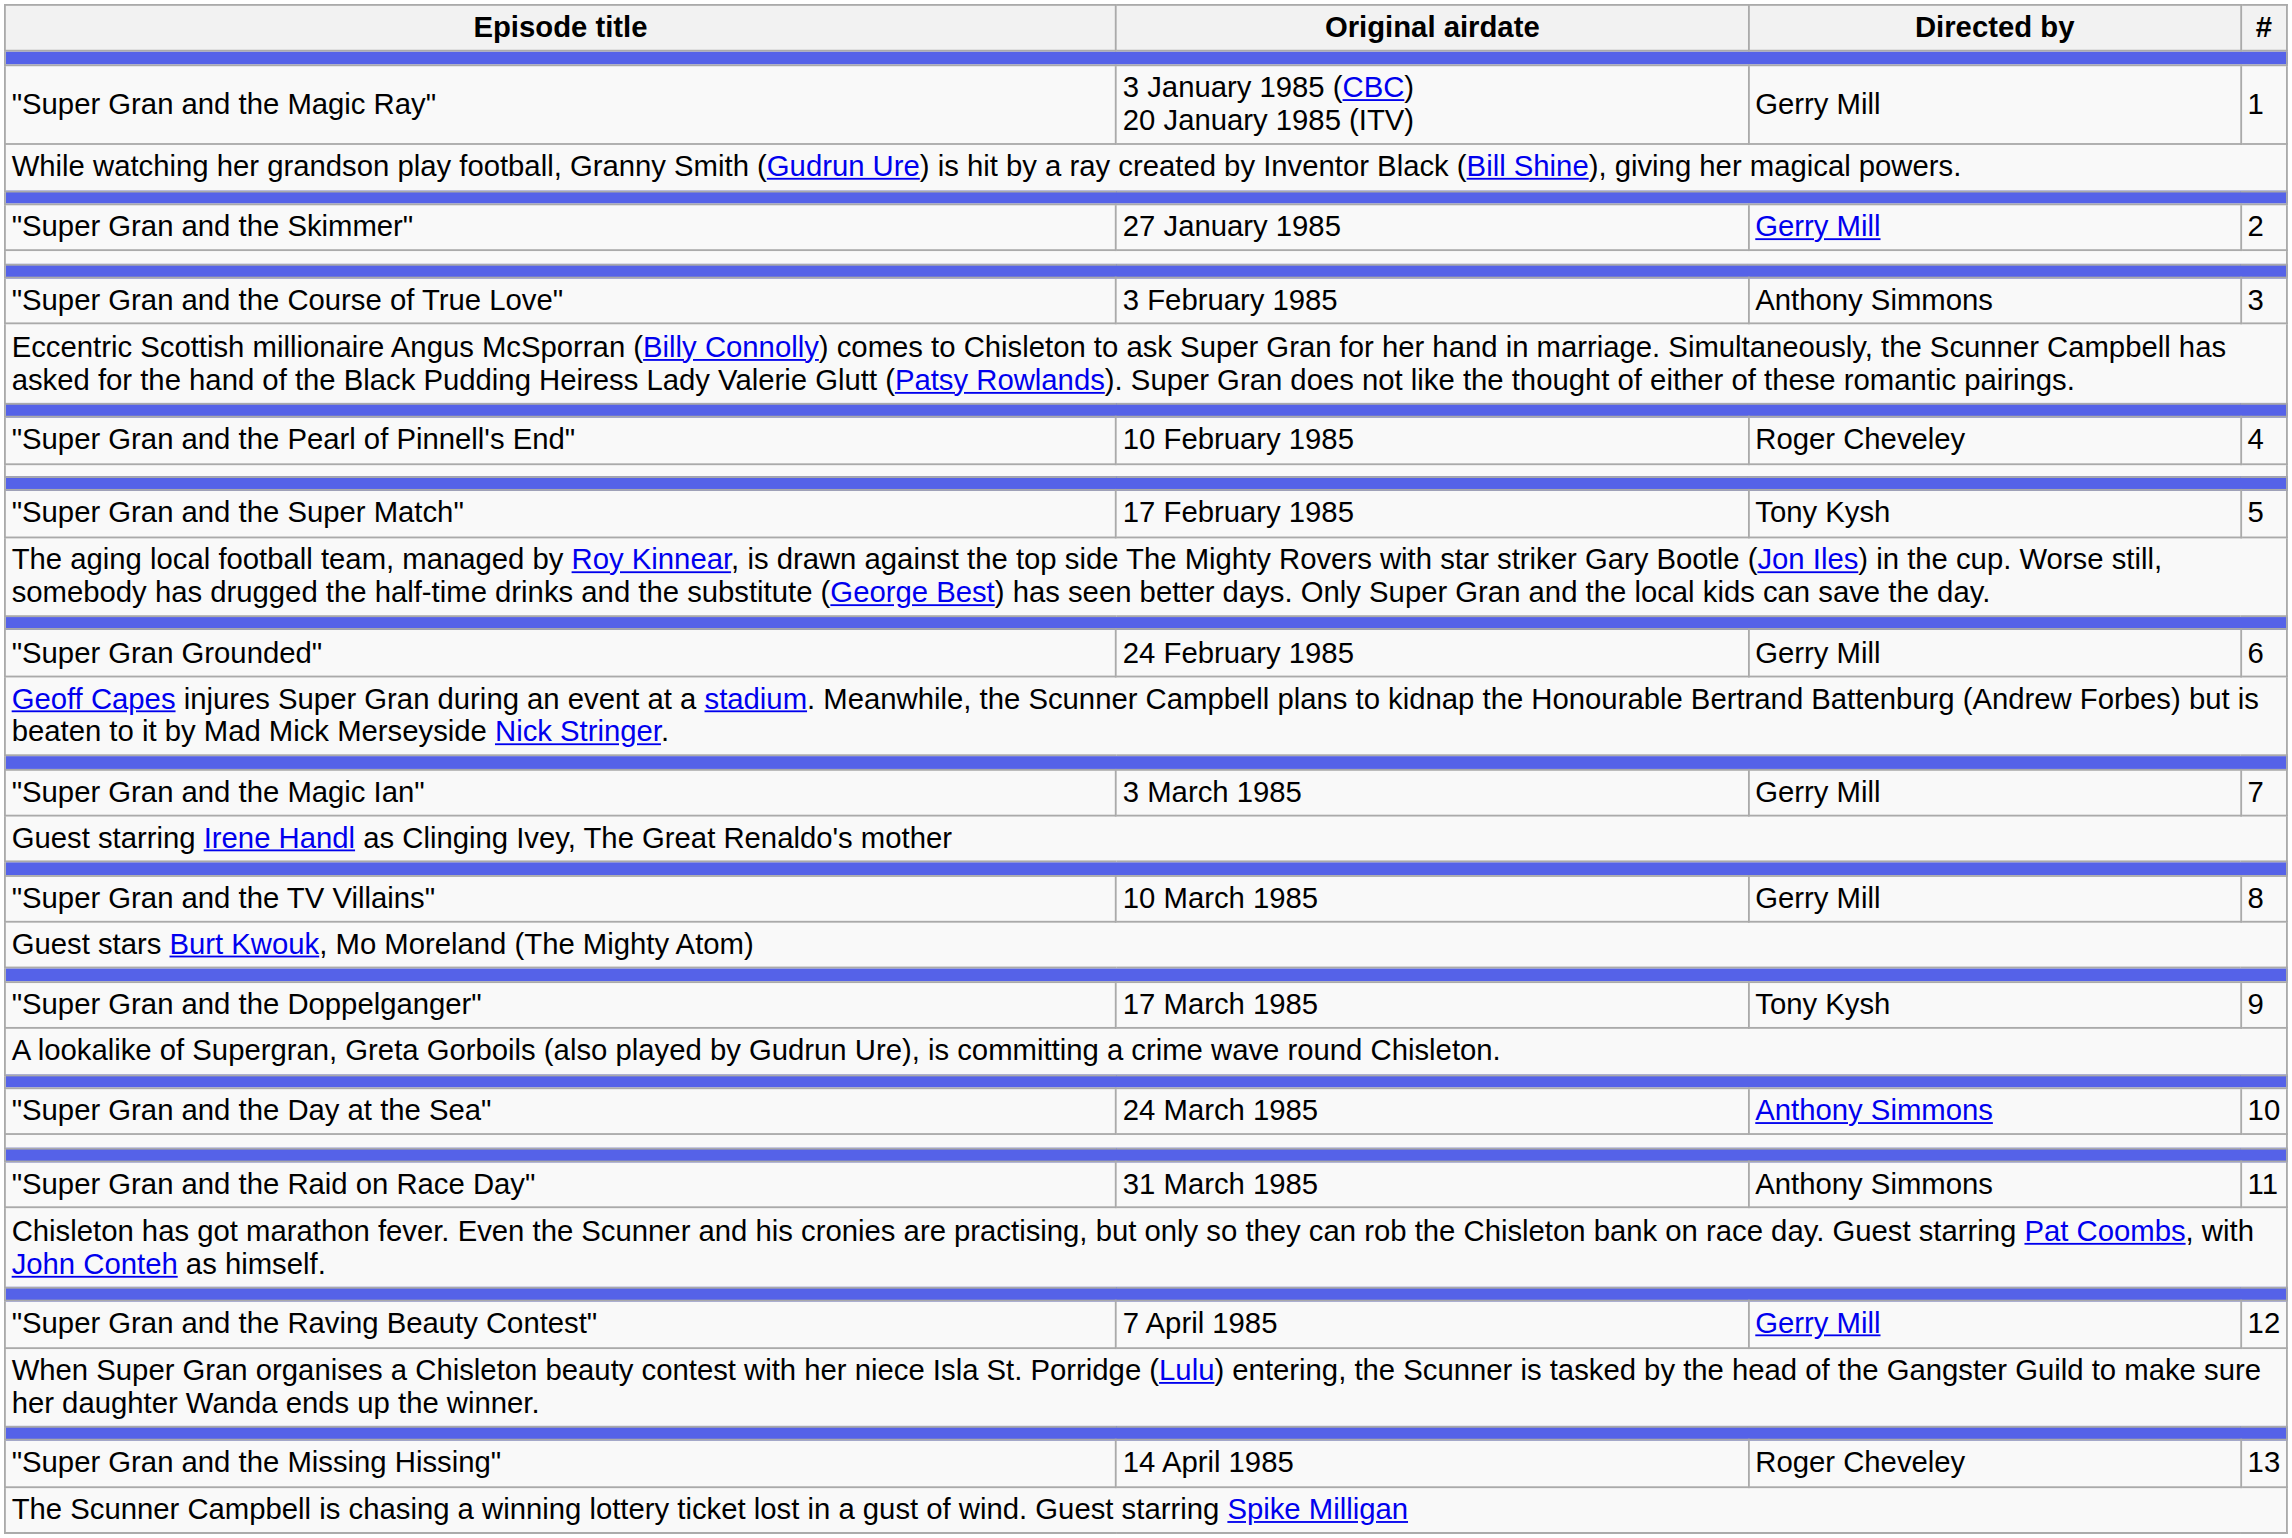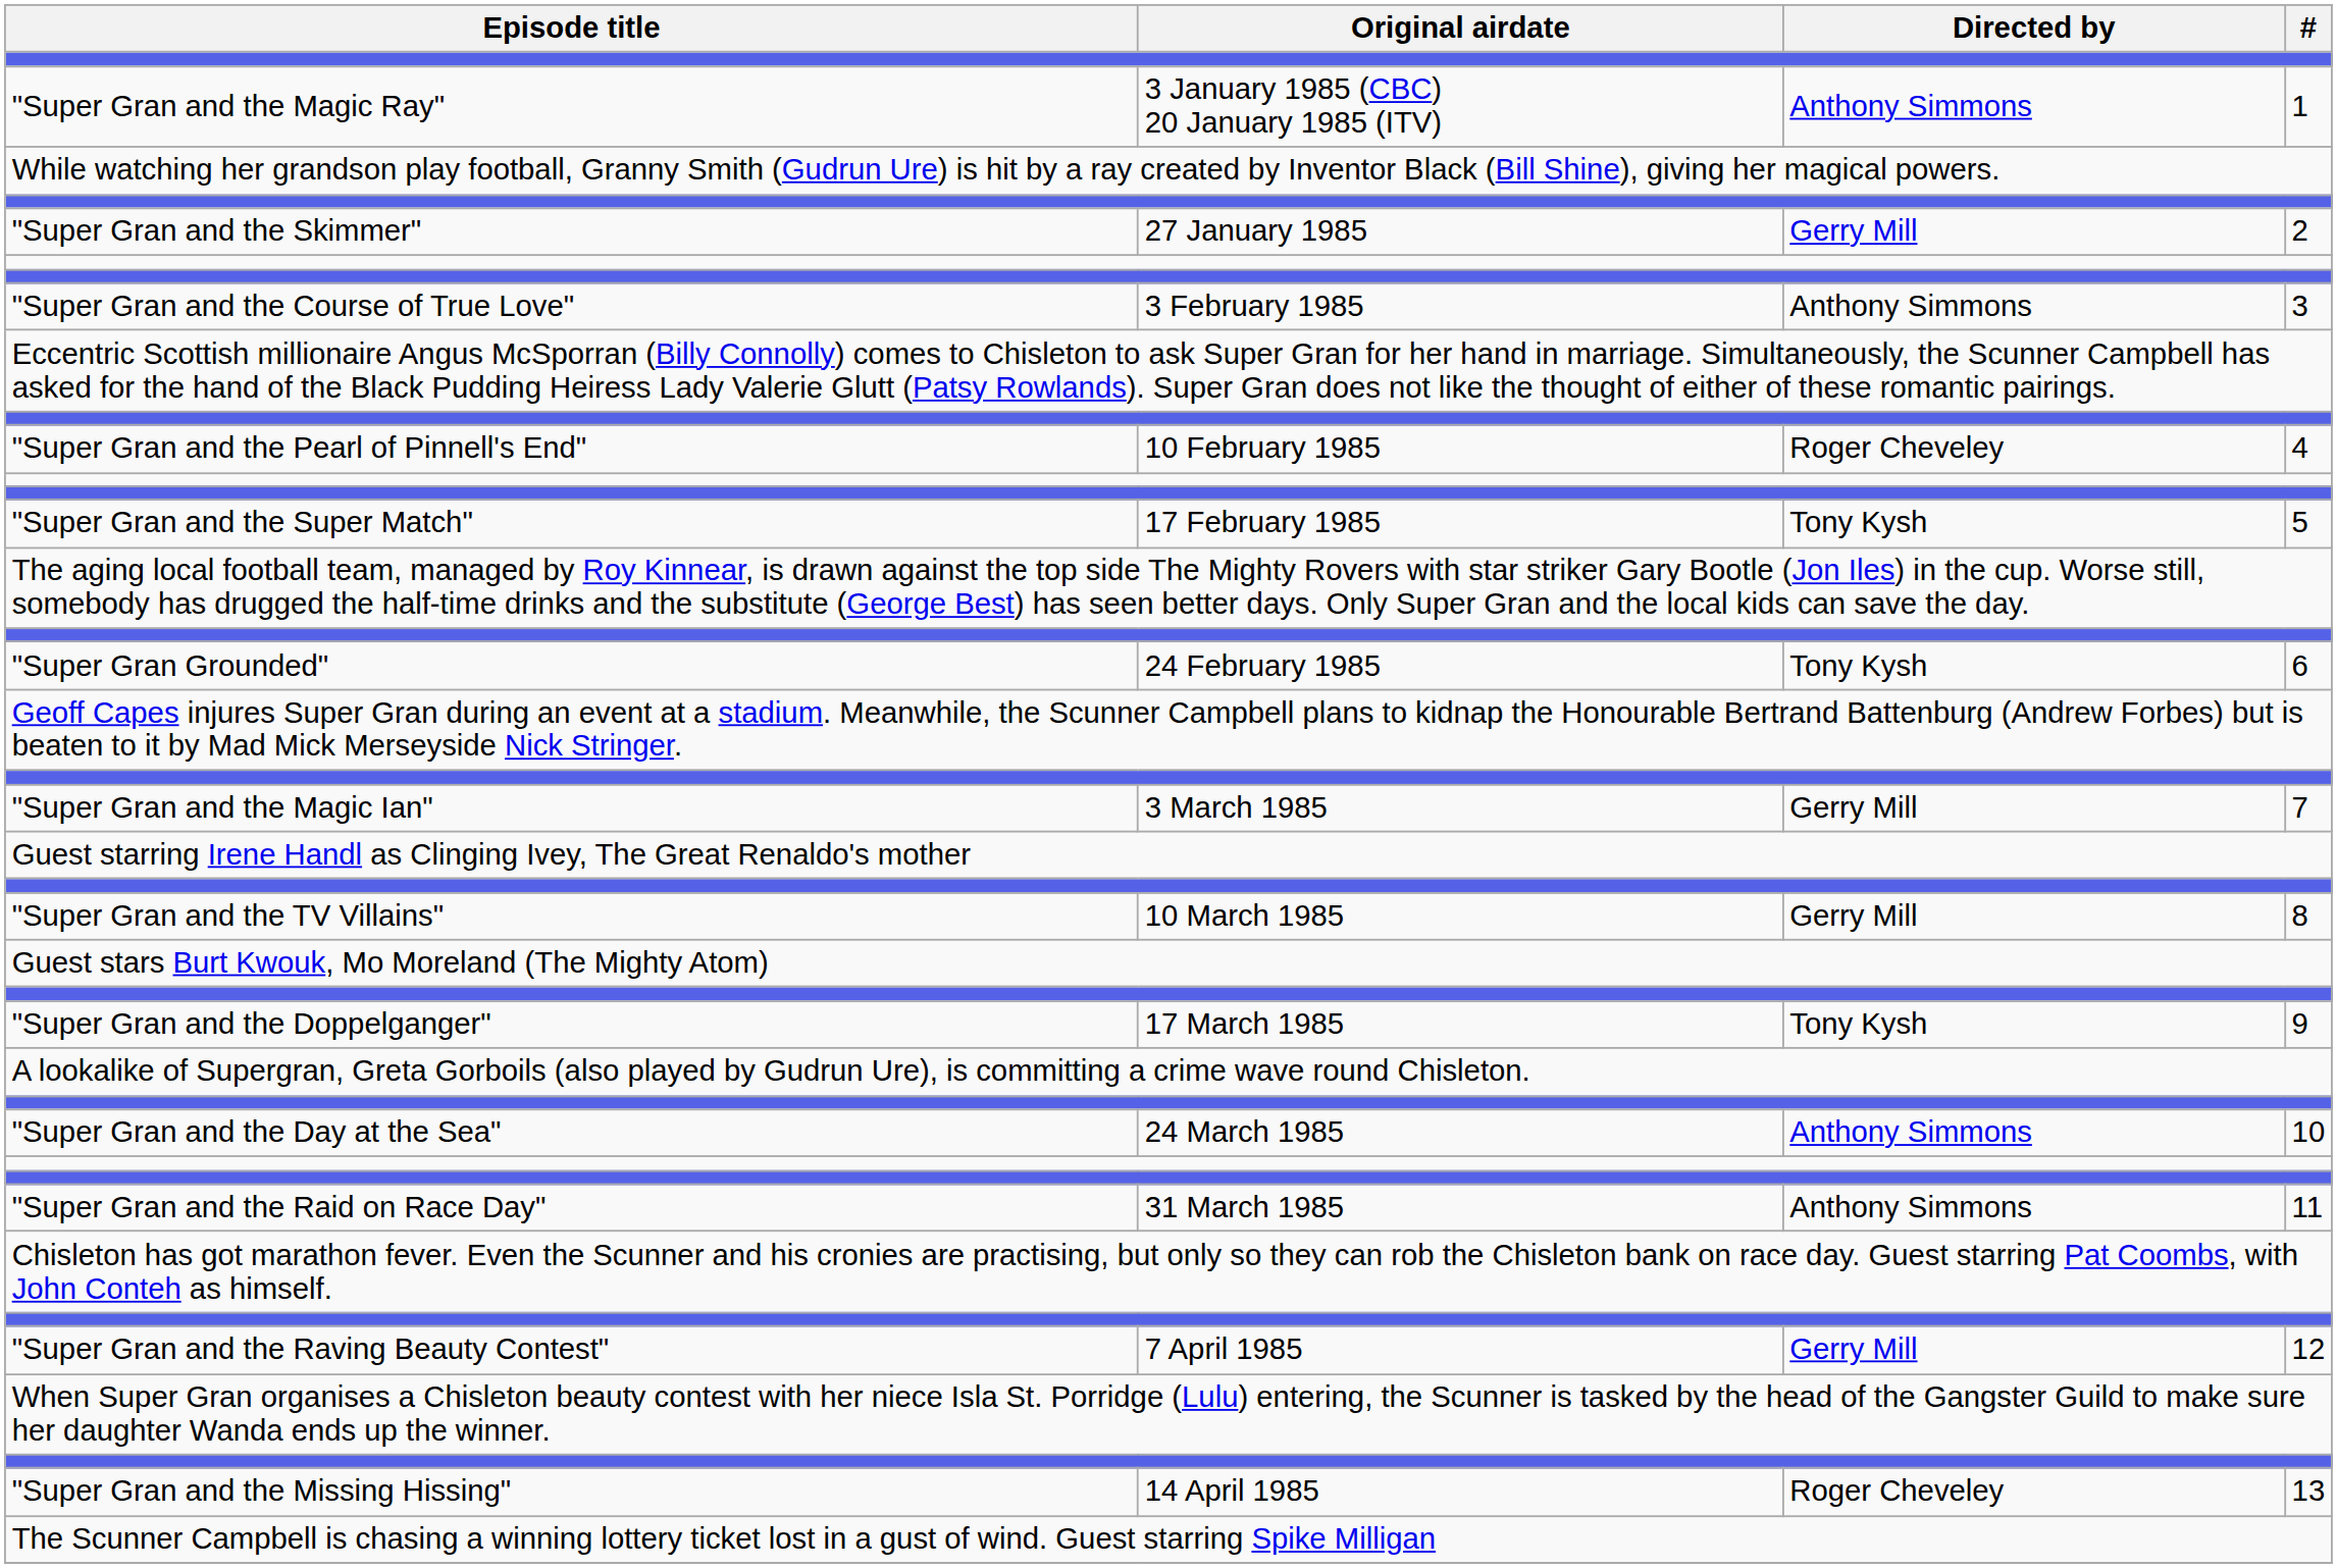 <table class="wikitable">
 <tr>
 <th>Episode title</th>
 <th>Original airdate</th>
 <th>Directed by</th>
 <th width="15">#</th>
 </tr>
 <tr>
 <td colspan="6" bgcolor="5562e8"></td>
 </tr>
 <tr>
 <td rowspan="1">"Super Gran and the Magic Ray"</td>
 <td>3 January 1985 (<a href='#'>CBC</a>)<br>20 January 1985 (ITV)</td>
-<td>Gerry Mill</td>
+<td><a href='#'>Anthony Simmons</a></td>
 <td>1</td>
 </tr>
 <tr>
 <td colspan="6">While watching her grandson play football, Granny Smith (<a href='#'>Gudrun Ure</a>) is hit by a ray created by Inventor Black (<a href='#'>Bill Shine</a>), giving her magical powers.</td>
 </tr>
 <tr>
 <td colspan="6" bgcolor="5562e8"></td>
 </tr>
 <tr>
 <td rowspan="1">"Super Gran and the Skimmer"</td>
 <td>27 January 1985</td>
 <td><a href='#'>Gerry Mill</a></td>
 <td>2</td>
 </tr>
 <tr>
 <td colspan="6"></td>
 </tr>
 <tr>
 <td colspan="6" bgcolor="5562e8"></td>
 </tr>
 <tr>
 <td rowspan="1">"Super Gran and the Course of True Love"</td>
 <td>3 February 1985</td>
 <td>Anthony Simmons</td>
 <td>3</td>
 </tr>
 <tr>
 <td colspan="6">Eccentric Scottish millionaire Angus McSporran (<a href='#'>Billy Connolly</a>) comes to Chisleton to ask Super Gran for her hand in marriage. Simultaneously, the Scunner Campbell has asked for the hand of the Black Pudding Heiress Lady Valerie Glutt (<a href='#'>Patsy Rowlands</a>). Super Gran does not like the thought of either of these romantic pairings.</td>
 </tr>
 <tr>
 <td colspan="6" bgcolor="5562e8"></td>
 </tr>
 <tr>
 <td rowspan="1">"Super Gran and the Pearl of Pinnell's End"</td>
 <td>10 February 1985</td>
 <td>Roger Cheveley</td>
 <td>4</td>
 </tr>
 <tr>
 <td colspan="6"></td>
 </tr>
 <tr>
 <td colspan="6" bgcolor="5562e8"></td>
 </tr>
 <tr>
 <td rowspan="1">"Super Gran and the Super Match"</td>
 <td>17 February 1985</td>
 <td>Tony Kysh</td>
 <td>5</td>
 </tr>
 <tr>
 <td colspan="6">The aging local football team, managed by <a href='#'>Roy Kinnear</a>, is drawn against the top side The Mighty Rovers with star striker Gary Bootle (<a href='#'>Jon Iles</a>) in the cup. Worse still, somebody has drugged the half-time drinks and the substitute (<a href='#'>George Best</a>) has seen better days.  Only Super Gran and the local kids can save the day.</td>
 </tr>
 <tr>
 <td colspan="6" bgcolor="5562e8"></td>
 </tr>
 <tr>
 <td rowspan="1">"Super Gran Grounded"</td>
 <td>24 February 1985</td>
-<td>Gerry Mill</td>
+<td>Tony Kysh</td>
 <td>6</td>
 </tr>
 <tr>
 <td colspan="6"><a href='#'>Geoff Capes</a> injures Super Gran during an event at a <a href='#'>stadium</a>. Meanwhile, the Scunner Campbell plans to kidnap the Honourable Bertrand Battenburg (Andrew Forbes) but is beaten to it by Mad Mick Merseyside <a href='#'>Nick Stringer</a>.</td>
 </tr>
 <tr>
 <td colspan="6" bgcolor="5562e8"></td>
 </tr>
 <tr>
 <td rowspan="1">"Super Gran and the Magic Ian"</td>
 <td>3 March 1985</td>
 <td>Gerry Mill</td>
 <td>7</td>
 </tr>
 <tr>
 <td colspan="6">Guest starring <a href='#'>Irene Handl</a> as Clinging Ivey, The Great Renaldo's mother</td>
 </tr>
 <tr>
 <td colspan="6" bgcolor="5562e8"></td>
 </tr>
 <tr>
 <td rowspan="1">"Super Gran and the TV Villains"</td>
 <td>10 March 1985</td>
 <td>Gerry Mill</td>
 <td>8</td>
 </tr>
 <tr>
 <td colspan="6">Guest stars <a href='#'>Burt Kwouk</a>, Mo Moreland (The Mighty Atom)</td>
 </tr>
 <tr>
 <td colspan="6" bgcolor="5562e8"></td>
 </tr>
 <tr>
 <td rowspan="1">"Super Gran and the Doppelganger"</td>
 <td>17 March 1985</td>
 <td>Tony Kysh</td>
 <td>9</td>
 </tr>
 <tr>
 <td colspan="6">A lookalike of Supergran, Greta Gorboils (also played by Gudrun Ure), is committing a crime wave round Chisleton.</td>
 </tr>
 <tr>
 <td colspan="6" bgcolor="5562e8"></td>
 </tr>
 <tr>
 <td rowspan="1">"Super Gran and the Day at the Sea"</td>
 <td>24 March 1985</td>
 <td><a href='#'>Anthony Simmons</a></td>
 <td>10</td>
 </tr>
 <tr>
 <td colspan="6"></td>
 </tr>
 <tr>
 <td colspan="6" bgcolor="5562e8"></td>
 </tr>
 <tr>
 <td rowspan="1">"Super Gran and the Raid on Race Day"</td>
 <td>31 March 1985</td>
 <td>Anthony Simmons</td>
 <td>11</td>
 </tr>
 <tr>
 <td colspan="6">Chisleton has got marathon fever. Even the Scunner and his cronies are practising, but only so they can rob the Chisleton bank on race day. Guest starring <a href='#'>Pat Coombs</a>, with <a href='#'>John Conteh</a> as himself.</td>
 </tr>
 <tr>
 <td colspan="6" bgcolor="5562e8"></td>
 </tr>
 <tr>
 <td rowspan="1">"Super Gran and the Raving Beauty Contest"</td>
 <td>7 April 1985</td>
 <td><a href='#'>Gerry Mill</a></td>
 <td>12</td>
 </tr>
 <tr>
 <td colspan="6">When Super Gran organises a Chisleton beauty contest with her niece Isla St. Porridge (<a href='#'>Lulu</a>) entering, the Scunner is tasked by the head of the Gangster Guild to make sure her daughter Wanda ends up the winner.</td>
 </tr>
 <tr>
 <td colspan="6" bgcolor="5562e8"></td>
 </tr>
 <tr>
 <td rowspan="1">"Super Gran and the Missing Hissing"</td>
 <td>14 April 1985</td>
 <td>Roger Cheveley</td>
 <td>13</td>
 </tr>
 <tr>
 <td colspan="6">The Scunner Campbell is chasing a winning lottery ticket lost in a gust of wind. Guest starring <a href='#'>Spike Milligan</a></td>
 </tr>
 <tr>
 </tr>
 </table>
